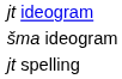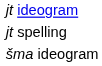 <table style="float:right;clear:right;font-size:9pt;margin:2em 0 1em 1em;">
 <tr>
 <td><em>jt</em> <a href='#'>ideogram</a></td>
 <td></td>
 </tr>
 <tr>
+<td><em>jt</em> spelling</td>
+<td></td>
+</tr>
+<tr>
 <td><em>šma</em> ideogram</td>
 <td></td>
 </tr>
-<tr>
-<td><em>jt</em> spelling</td>
-<td></td>
-</tr>
 </table>
